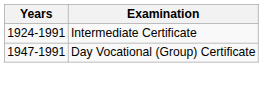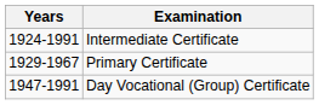 <table class="wikitable">
 <tr>
 <th>Years</th>
 <th>Examination</th>
 </tr>
 <tr>
 <td>1924-1991</td>
 <td>Intermediate Certificate</td>
 </tr>
 <tr>
+<td>1929-1967</td>
+<td>Primary Certificate</td>
+</tr>
+<tr>
 <td>1947-1991</td>
 <td>Day Vocational (Group) Certificate</td>
 </tr>
 </table>
